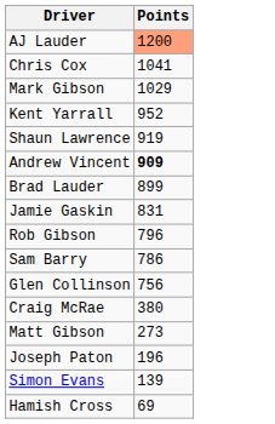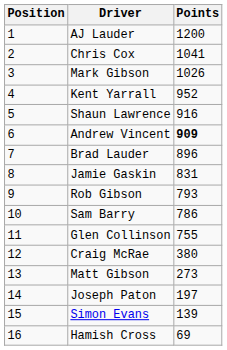 <table class="wikitable" style="font-size: 90%;">
 <tr>
+<th>Position</th>
 <th>Driver</th>
 <th>Points</th>
 </tr>
 <tr>
+<td align="centre">1</td>
 <td>AJ Lauder</td>
-<td align="centre" style="background: lightsalmon;">1200</td>
+<td align="centre">1200</td>
 </tr>
 <tr>
+<td align="centre">2</td>
 <td>Chris Cox</td>
 <td align="centre">1041</td>
 </tr>
 <tr>
+<td align="centre">3</td>
 <td>Mark Gibson</td>
-<td align="centre">1029</td>
+<td align="centre">1026</td>
 </tr>
 <tr>
+<td align="centre">4</td>
 <td>Kent Yarrall</td>
 <td align="centre">952</td>
 </tr>
 <tr>
+<td align="centre">5</td>
 <td>Shaun Lawrence</td>
-<td align="centre">919</td>
+<td align="centre">916</td>
 </tr>
 <tr>
+<td align="centre">6</td>
 <td>Andrew Vincent</td>
 <td align="centre"><strong>909</strong></td>
 </tr>
 <tr>
+<td align="centre">7</td>
 <td>Brad Lauder</td>
-<td align="centre">899</td>
+<td align="centre">896</td>
 </tr>
 <tr>
+<td align="centre">8</td>
 <td>Jamie Gaskin</td>
 <td align="centre">831</td>
 </tr>
 <tr>
+<td align="centre">9</td>
 <td>Rob Gibson</td>
-<td align="centre">796</td>
+<td align="centre">793</td>
 </tr>
 <tr>
+<td align="centre">10</td>
 <td>Sam Barry</td>
 <td align="centre">786</td>
 </tr>
 <tr>
+<td align="centre">11</td>
 <td>Glen Collinson</td>
-<td align="centre">756</td>
+<td align="centre">755</td>
 </tr>
 <tr>
+<td align="centre">12</td>
 <td>Craig McRae</td>
 <td align="centre">380</td>
 </tr>
 <tr>
+<td align="centre">13</td>
 <td>Matt Gibson</td>
 <td align="centre">273</td>
 </tr>
 <tr>
+<td align="centre">14</td>
 <td>Joseph Paton</td>
-<td align="centre">196</td>
+<td align="centre">197</td>
 </tr>
 <tr>
+<td align="centre">15</td>
 <td><a href='#'>Simon Evans</a></td>
 <td align="centre">139</td>
 </tr>
 <tr>
+<td align="centre">16</td>
 <td>Hamish Cross</td>
 <td align="centre">69</td>
 </tr>
 </table>
